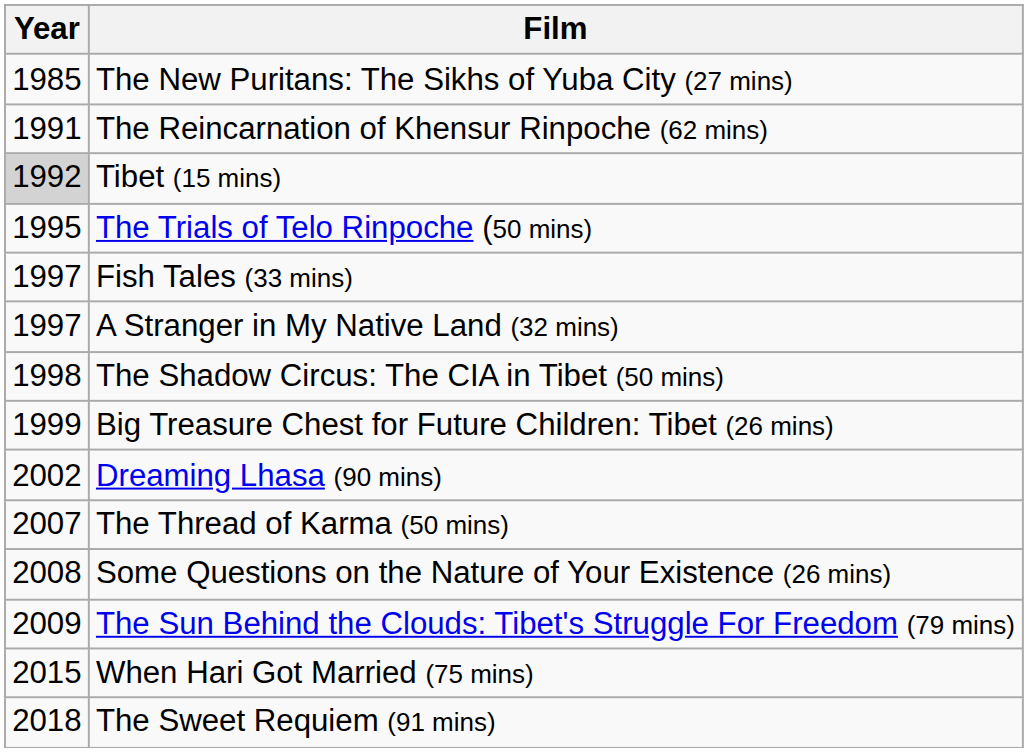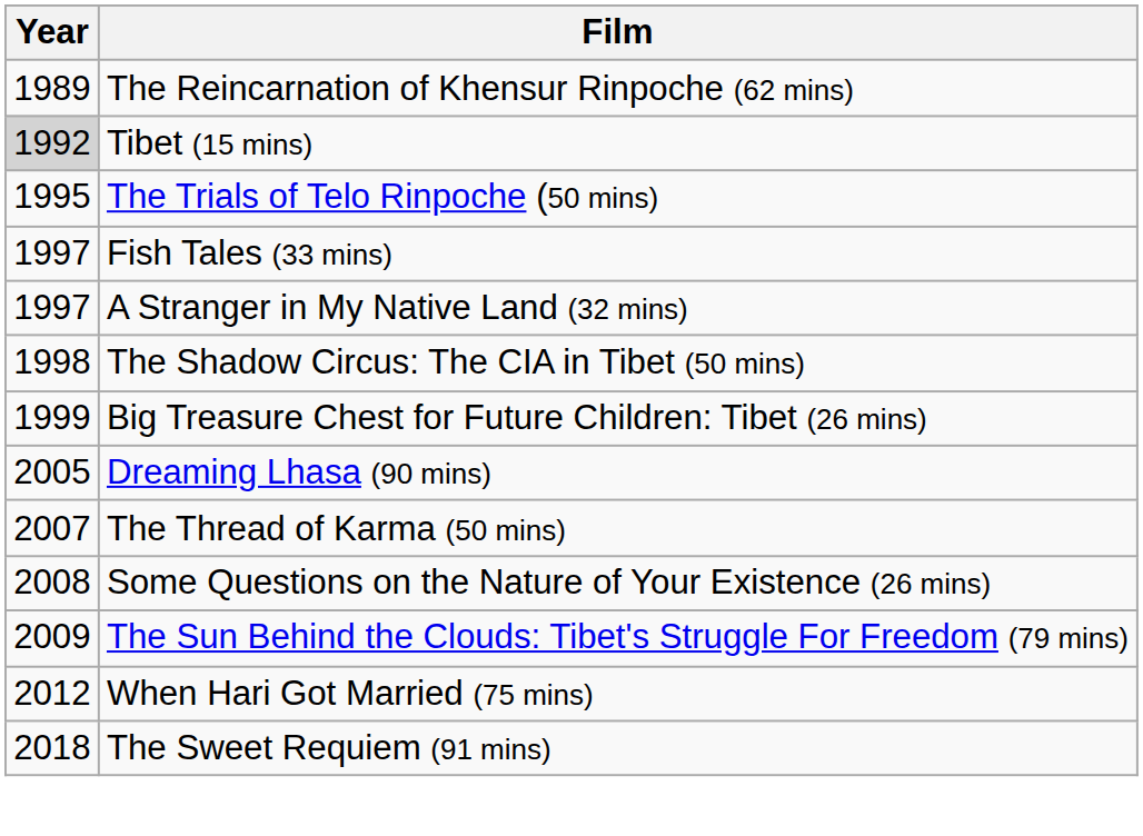 <table class="wikitable">
 <tr>
 <th>Year</th>
 <th>Film</th>
 </tr>
 <tr>
-<td>1985</td>
-<td>The New Puritans: The Sikhs of Yuba City <small>(27 mins)</small></td>
-</tr>
-<tr>
-<td>1991</td>
+<td>1989</td>
 <td>The Reincarnation of Khensur Rinpoche <small>(62 mins)</small></td>
 </tr>
 <tr>
 <td style="background: lightgrey;">1992</td>
 <td>Tibet <small>(15 mins)</small></td>
 </tr>
 <tr>
 <td>1995</td>
 <td><a href='#'>The Trials of Telo Rinpoche</a> (<small>50 mins)</small></td>
 </tr>
 <tr>
 <td>1997</td>
 <td>Fish Tales <small>(33 mins)</small></td>
 </tr>
 <tr>
 <td>1997</td>
 <td>A Stranger in My Native Land <small>(32 mins)</small></td>
 </tr>
 <tr>
 <td>1998</td>
 <td>The Shadow Circus: The CIA in Tibet <small>(50 mins)</small></td>
 </tr>
 <tr>
 <td>1999</td>
 <td>Big Treasure Chest for Future Children: Tibet <small>(26 mins)</small></td>
 </tr>
 <tr>
-<td>2002</td>
+<td>2005</td>
 <td><a href='#'>Dreaming Lhasa</a> <small>(90 mins)</small></td>
 </tr>
 <tr>
 <td>2007</td>
 <td>The Thread of Karma <small>(50 mins)</small></td>
 </tr>
 <tr>
 <td>2008</td>
 <td>Some Questions on the Nature of Your Existence <small>(26 mins)</small></td>
 </tr>
 <tr>
 <td>2009</td>
 <td><a href='#'>The Sun Behind the Clouds: Tibet's Struggle For Freedom</a> <small>(79 mins)</small></td>
 </tr>
 <tr>
-<td>2015</td>
+<td>2012</td>
 <td>When Hari Got Married <small>(75 mins)</small></td>
 </tr>
 <tr>
 <td>2018</td>
 <td>The Sweet Requiem <small>(91 mins)</small></td>
 </tr>
 </table>
